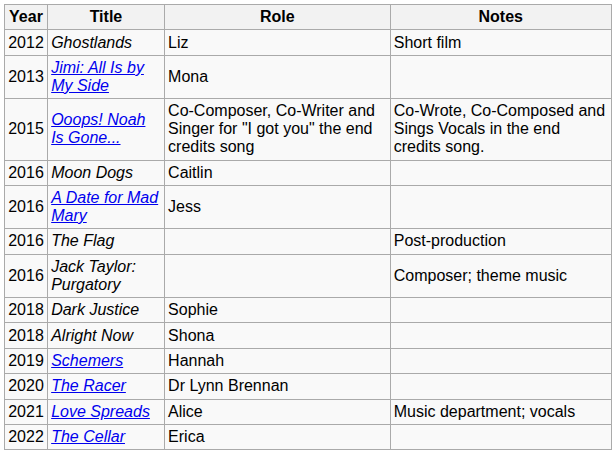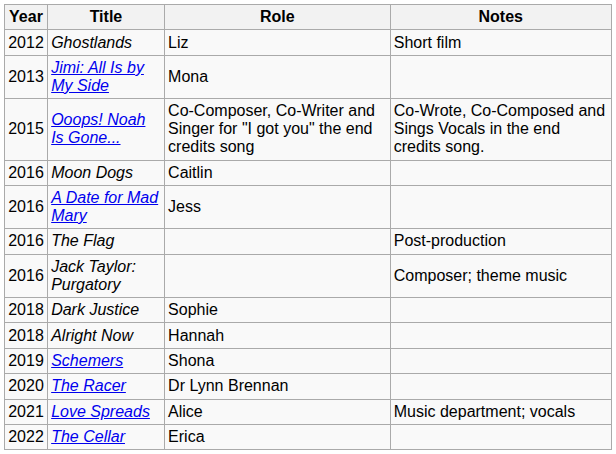 <table class="wikitable sortable">
 <tr>
 <th>Year</th>
 <th>Title</th>
 <th>Role</th>
 <th class="unsortable">Notes</th>
 </tr>
 <tr>
 <td>2012</td>
 <td><em>Ghostlands</em></td>
 <td>Liz</td>
 <td>Short film</td>
 </tr>
 <tr>
 <td>2013</td>
 <td><em><a href='#'>Jimi: All Is by My Side</a></em></td>
 <td>Mona</td>
 </tr>
 <tr>
 <td>2015</td>
 <td><em><a href='#'>Ooops! Noah Is Gone...</a></em></td>
 <td>Co-Composer, Co-Writer and Singer for "I got you" the end credits song</td>
 <td>Co-Wrote, Co-Composed and Sings Vocals in the end credits song.</td>
 </tr>
 <tr>
 <td>2016</td>
 <td><em>Moon Dogs</em></td>
 <td>Caitlin</td>
 <td></td>
 </tr>
 <tr>
 <td>2016</td>
 <td><em><a href='#'>A Date for Mad Mary</a></em></td>
 <td>Jess</td>
 <td></td>
 </tr>
 <tr>
 <td>2016</td>
 <td><em>The Flag</em></td>
 <td></td>
 <td>Post-production</td>
 </tr>
 <tr>
 <td>2016</td>
 <td><em>Jack Taylor: Purgatory</em></td>
 <td></td>
 <td>Composer; theme music</td>
 </tr>
 <tr>
 <td>2018</td>
 <td><em>Dark Justice</em></td>
 <td>Sophie</td>
 <td></td>
 </tr>
 <tr>
 <td>2018</td>
 <td><em>Alright Now</em></td>
-<td>Shona</td>
+<td>Hannah</td>
 <td></td>
 </tr>
 <tr>
 <td>2019</td>
 <td><em><a href='#'>Schemers</a></em></td>
-<td>Hannah</td>
+<td>Shona</td>
 <td></td>
 </tr>
 <tr>
 <td>2020</td>
 <td><em><a href='#'>The Racer</a></em></td>
 <td>Dr Lynn Brennan</td>
 <td></td>
 </tr>
 <tr>
 <td>2021</td>
 <td><em><a href='#'>Love Spreads</a></em></td>
 <td>Alice</td>
 <td>Music department; vocals</td>
 </tr>
 <tr>
 <td>2022</td>
 <td><em><a href='#'>The Cellar</a></em></td>
 <td>Erica</td>
 <td></td>
 </tr>
 </table>
